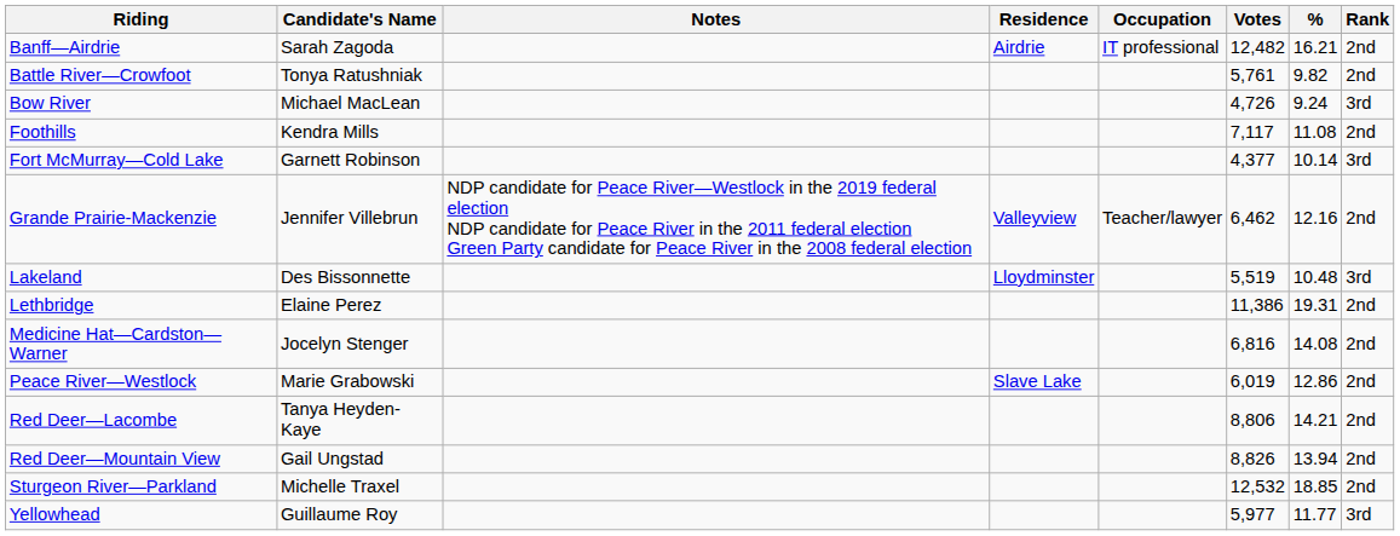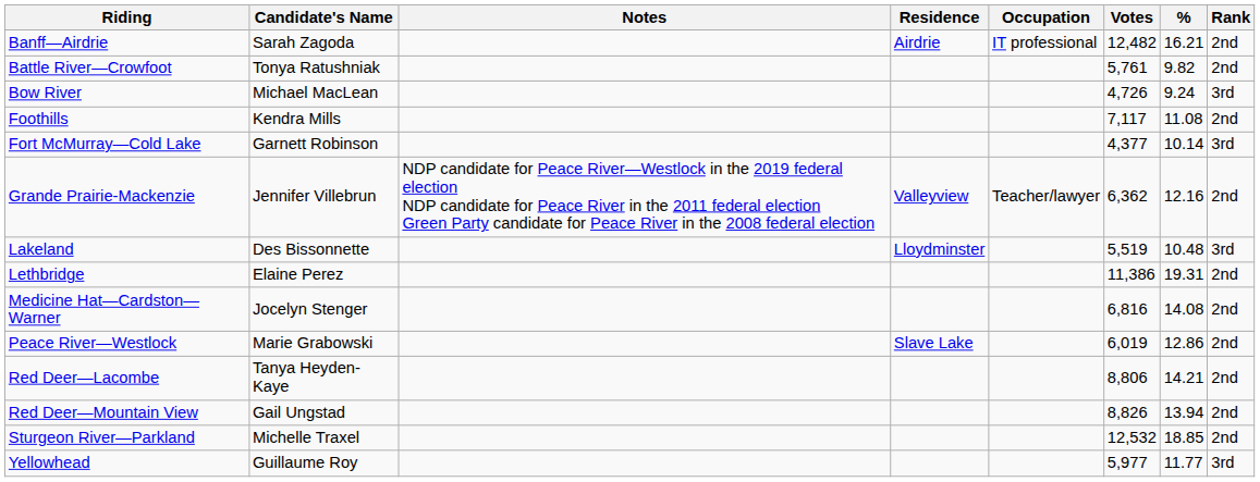 <table class="wikitable sortable">
 <tr>
 <th>Riding<br></th>
 <th>Candidate's Name</th>
 <th>Notes</th>
 <th>Residence</th>
 <th>Occupation</th>
 <th>Votes</th>
 <th>%</th>
 <th>Rank</th>
 </tr>
 <tr>
 <td><a href='#'>Banff—Airdrie</a></td>
 <td>Sarah Zagoda</td>
 <td></td>
 <td><a href='#'>Airdrie</a></td>
 <td><a href='#'>IT</a> professional</td>
 <td>12,482</td>
 <td>16.21</td>
 <td>2nd</td>
 </tr>
 <tr>
 <td><a href='#'>Battle River—Crowfoot</a></td>
 <td>Tonya Ratushniak</td>
 <td></td>
 <td></td>
 <td></td>
 <td>5,761</td>
 <td>9.82</td>
 <td>2nd</td>
 </tr>
 <tr>
 <td><a href='#'>Bow River</a></td>
 <td>Michael MacLean</td>
 <td></td>
 <td></td>
 <td></td>
 <td>4,726</td>
 <td>9.24</td>
 <td>3rd</td>
 </tr>
 <tr>
 <td><a href='#'>Foothills</a></td>
 <td>Kendra Mills</td>
 <td></td>
 <td></td>
 <td></td>
 <td>7,117</td>
 <td>11.08</td>
 <td>2nd</td>
 </tr>
 <tr>
 <td><a href='#'>Fort McMurray—Cold Lake</a></td>
 <td>Garnett Robinson</td>
 <td></td>
 <td></td>
 <td></td>
 <td>4,377</td>
 <td>10.14</td>
 <td>3rd</td>
 </tr>
 <tr>
 <td><a href='#'>Grande Prairie-Mackenzie</a></td>
 <td>Jennifer Villebrun</td>
 <td>NDP candidate for <a href='#'>Peace River—Westlock</a> in the <a href='#'>2019 federal election</a> <br> NDP candidate for <a href='#'>Peace River</a> in the <a href='#'>2011 federal election</a> <br> <a href='#'>Green Party</a> candidate for <a href='#'>Peace River</a> in the <a href='#'>2008 federal election</a></td>
 <td><a href='#'>Valleyview</a></td>
 <td>Teacher/lawyer</td>
-<td>6,462</td>
+<td>6,362</td>
 <td>12.16</td>
 <td>2nd</td>
 </tr>
 <tr>
 <td><a href='#'>Lakeland</a></td>
 <td>Des Bissonnette</td>
 <td></td>
 <td><a href='#'>Lloydminster</a></td>
 <td></td>
 <td>5,519</td>
 <td>10.48</td>
 <td>3rd</td>
 </tr>
 <tr>
 <td><a href='#'>Lethbridge</a></td>
 <td>Elaine Perez</td>
 <td></td>
 <td></td>
 <td></td>
 <td>11,386</td>
 <td>19.31</td>
 <td>2nd</td>
 </tr>
 <tr>
 <td><a href='#'>Medicine Hat—Cardston—Warner</a></td>
 <td>Jocelyn Stenger</td>
 <td></td>
 <td></td>
 <td></td>
 <td>6,816</td>
 <td>14.08</td>
 <td>2nd</td>
 </tr>
 <tr>
 <td><a href='#'>Peace River—Westlock</a></td>
 <td>Marie Grabowski</td>
 <td></td>
 <td><a href='#'>Slave Lake</a></td>
 <td></td>
 <td>6,019</td>
 <td>12.86</td>
 <td>2nd</td>
 </tr>
 <tr>
 <td><a href='#'>Red Deer—Lacombe</a></td>
 <td>Tanya Heyden-Kaye</td>
 <td></td>
 <td></td>
 <td></td>
 <td>8,806</td>
 <td>14.21</td>
 <td>2nd</td>
 </tr>
 <tr>
 <td><a href='#'>Red Deer—Mountain View</a></td>
 <td>Gail Ungstad</td>
 <td></td>
 <td></td>
 <td></td>
 <td>8,826</td>
 <td>13.94</td>
 <td>2nd</td>
 </tr>
 <tr>
 <td><a href='#'>Sturgeon River—Parkland</a></td>
 <td>Michelle Traxel</td>
 <td></td>
 <td></td>
 <td></td>
 <td>12,532</td>
 <td>18.85</td>
 <td>2nd</td>
 </tr>
 <tr>
 <td><a href='#'>Yellowhead</a></td>
 <td>Guillaume Roy</td>
 <td></td>
 <td></td>
 <td></td>
 <td>5,977</td>
 <td>11.77</td>
 <td>3rd</td>
 </tr>
 </table>
